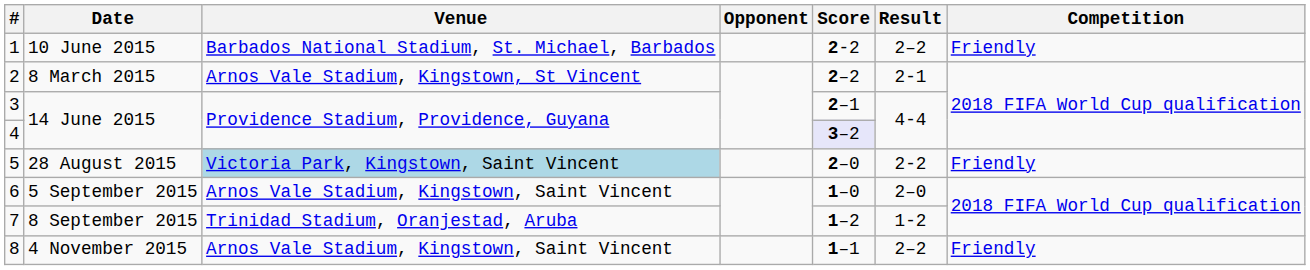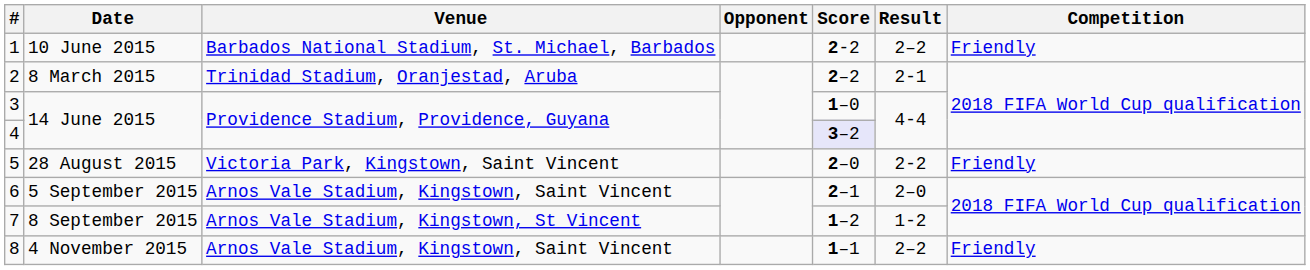 <table class="wikitable">
 <tr>
 <th>#</th>
 <th>Date</th>
 <th>Venue</th>
 <th>Opponent</th>
 <th>Score</th>
 <th>Result</th>
 <th>Competition</th>
 </tr>
 <tr>
 <td>1</td>
 <td>10 June 2015</td>
 <td><a href='#'>Barbados National Stadium</a>, <a href='#'>St. Michael</a>, <a href='#'>Barbados</a></td>
 <td></td>
 <td style="text-align:center;"><strong>2</strong>-2</td>
 <td style="text-align:center;">2–2</td>
 <td><a href='#'>Friendly</a></td>
 </tr>
 <tr>
 <td>2</td>
 <td>8 March 2015</td>
-<td><a href='#'>Arnos Vale Stadium</a>, <a href='#'>Kingstown, St Vincent</a></td>
+<td><a href='#'>Trinidad Stadium</a>, <a href='#'>Oranjestad</a>, <a href='#'>Aruba</a></td>
 <td rowspan=3></td>
 <td style="text-align:center;"><strong>2</strong>–2</td>
 <td style="text-align:center;">2-1</td>
 <td rowspan=3><a href='#'>2018 FIFA World Cup qualification</a></td>
 </tr>
 <tr>
 <td>3</td>
 <td rowspan=2>14 June 2015</td>
 <td rowspan=2><a href='#'>Providence Stadium</a>, <a href='#'>Providence, Guyana</a></td>
-<td style="text-align:center;"><strong>2</strong>–1</td>
+<td style="text-align:center;"><strong>1</strong>–0</td>
 <td rowspan=2 style="text-align:center;">4-4</td>
 </tr>
 <tr>
 <td>4</td>
 <td style="background: lavender; text-align:center;"><strong>3</strong>–2</td>
 </tr>
 <tr>
 <td>5</td>
 <td>28 August 2015</td>
-<td style="background: lightblue;"><a href='#'>Victoria Park</a>, <a href='#'>Kingstown</a>, Saint Vincent</td>
+<td><a href='#'>Victoria Park</a>, <a href='#'>Kingstown</a>, Saint Vincent</td>
 <td></td>
 <td style="text-align:center;"><strong>2</strong>–0</td>
 <td style="text-align:center;">2-2</td>
 <td><a href='#'>Friendly</a></td>
 </tr>
 <tr>
 <td>6</td>
 <td>5 September 2015</td>
 <td><a href='#'>Arnos Vale Stadium</a>, <a href='#'>Kingstown</a>, Saint Vincent</td>
 <td rowspan=2></td>
-<td style="text-align:center;"><strong>1</strong>–0</td>
+<td style="text-align:center;"><strong>2</strong>–1</td>
 <td style="text-align:center;">2–0</td>
 <td rowspan=2><a href='#'>2018 FIFA World Cup qualification</a></td>
 </tr>
 <tr>
 <td>7</td>
 <td>8 September 2015</td>
-<td><a href='#'>Trinidad Stadium</a>, <a href='#'>Oranjestad</a>, <a href='#'>Aruba</a></td>
+<td><a href='#'>Arnos Vale Stadium</a>, <a href='#'>Kingstown, St Vincent</a></td>
 <td style="text-align:center;"><strong>1</strong>–2</td>
 <td style="text-align:center;">1-2</td>
 </tr>
 <tr>
 <td>8</td>
 <td>4 November 2015</td>
 <td><a href='#'>Arnos Vale Stadium</a>, <a href='#'>Kingstown</a>, Saint Vincent</td>
 <td></td>
 <td style="text-align:center;"><strong>1</strong>–1</td>
 <td style="text-align:center;">2–2</td>
 <td><a href='#'>Friendly</a></td>
 </tr>
 </table>
